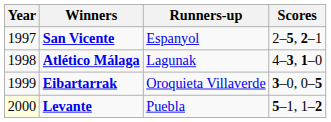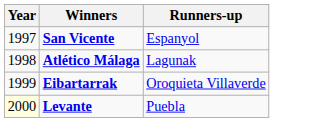 <table class="wikitable">
 <tr>
 <th>Year</th>
 <th>Winners</th>
 <th>Runners-up</th>
-<th>Scores</th>
 </tr>
 <tr>
 <td align=center>1997</td>
 <td><strong><a href='#'>San Vicente</a></strong></td>
 <td><a href='#'>Espanyol</a></td>
-<td>2–<strong>5</strong>, <strong>2</strong>–1</td>
 </tr>
 <tr>
 <td align=center>1998</td>
 <td><strong><a href='#'>Atlético Málaga</a></strong></td>
 <td><a href='#'>Lagunak</a></td>
-<td>4–<strong>3</strong>, <strong>1</strong>–0</td>
 </tr>
 <tr>
 <td align=center>1999</td>
 <td><strong><a href='#'>Eibartarrak</a></strong></td>
 <td><a href='#'>Oroquieta Villaverde</a></td>
-<td><strong>3</strong>–0, 0–<strong>5</strong></td>
 </tr>
 <tr>
 <td align=center style="background: lightyellow;">2000</td>
 <td><strong><a href='#'>Levante</a></strong></td>
 <td><a href='#'>Puebla</a></td>
-<td><strong>5</strong>–1, 1–<strong>2</strong></td>
 </tr>
 </table>
